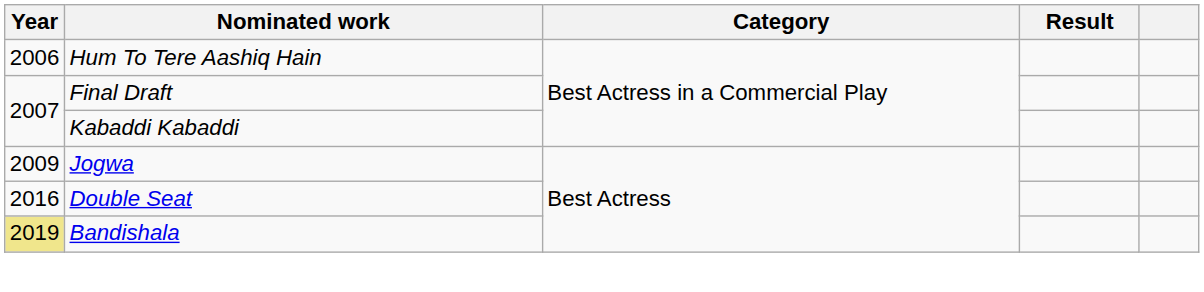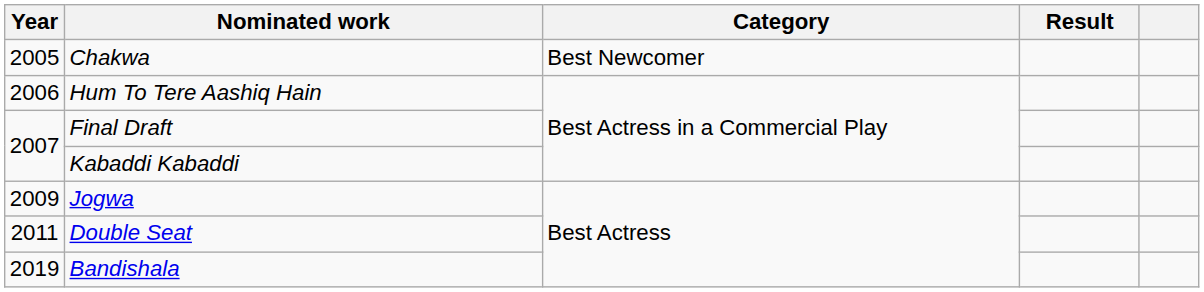 <table class="wikitable">
 <tr>
 <th width=5%>Year</th>
 <th width=40%>Nominated work</th>
 <th width=40%>Category</th>
 <th width=10%>Result</th>
 <th width=5%></th>
+</tr>
+<tr>
+<td style="text-align:center;">2005</td>
+<td><em>Chakwa</em></td>
+<td>Best Newcomer</td>
+<td></td>
+<td style="text-align:center;"></td>
 </tr>
 <tr>
 <td style="text-align:center;">2006</td>
 <td><em>Hum To Tere Aashiq Hain</em></td>
 <td rowspan="3">Best Actress in a Commercial Play</td>
 <td></td>
 <td style="text-align:center;"></td>
 </tr>
 <tr>
 <td rowspan="2" style="text-align:center;">2007</td>
 <td><em>Final Draft</em></td>
 <td></td>
 <td style="text-align:center;"></td>
 </tr>
 <tr>
 <td><em>Kabaddi Kabaddi</em></td>
 <td></td>
 <td style="text-align:center;"></td>
 </tr>
 <tr>
 <td style="text-align:center;">2009</td>
 <td><em><a href='#'>Jogwa</a></em></td>
 <td rowspan="3">Best Actress</td>
 <td></td>
 <td style="text-align:center;"></td>
 </tr>
 <tr>
-<td style="text-align:center;">2016</td>
+<td style="text-align:center;">2011</td>
 <td><em><a href='#'>Double Seat</a></em></td>
 <td></td>
 <td style="text-align:center;"></td>
 </tr>
 <tr>
-<td style="background: khaki; text-align:center;">2019</td>
+<td style="text-align:center;">2019</td>
 <td><em><a href='#'>Bandishala</a></em></td>
 <td></td>
 <td style="text-align:center;"></td>
 </tr>
 </table>
